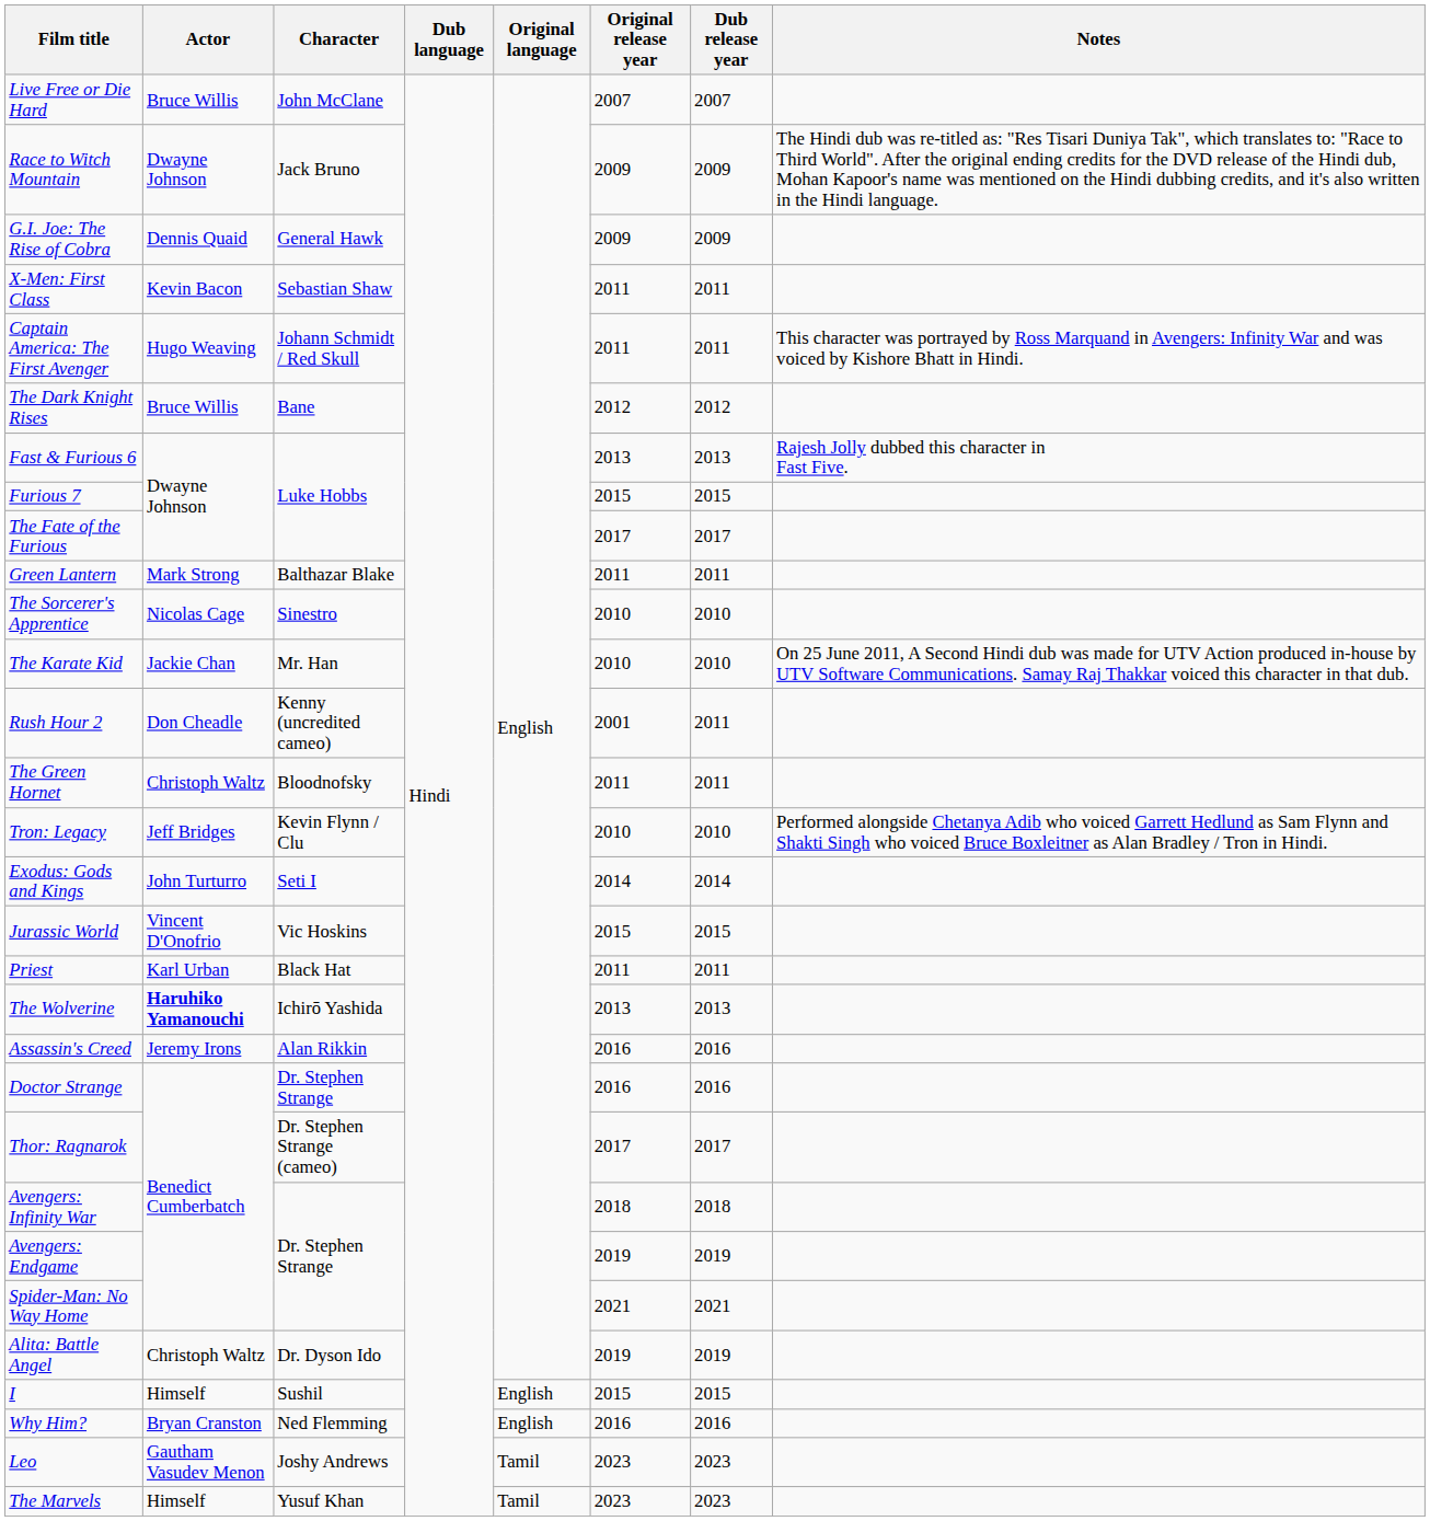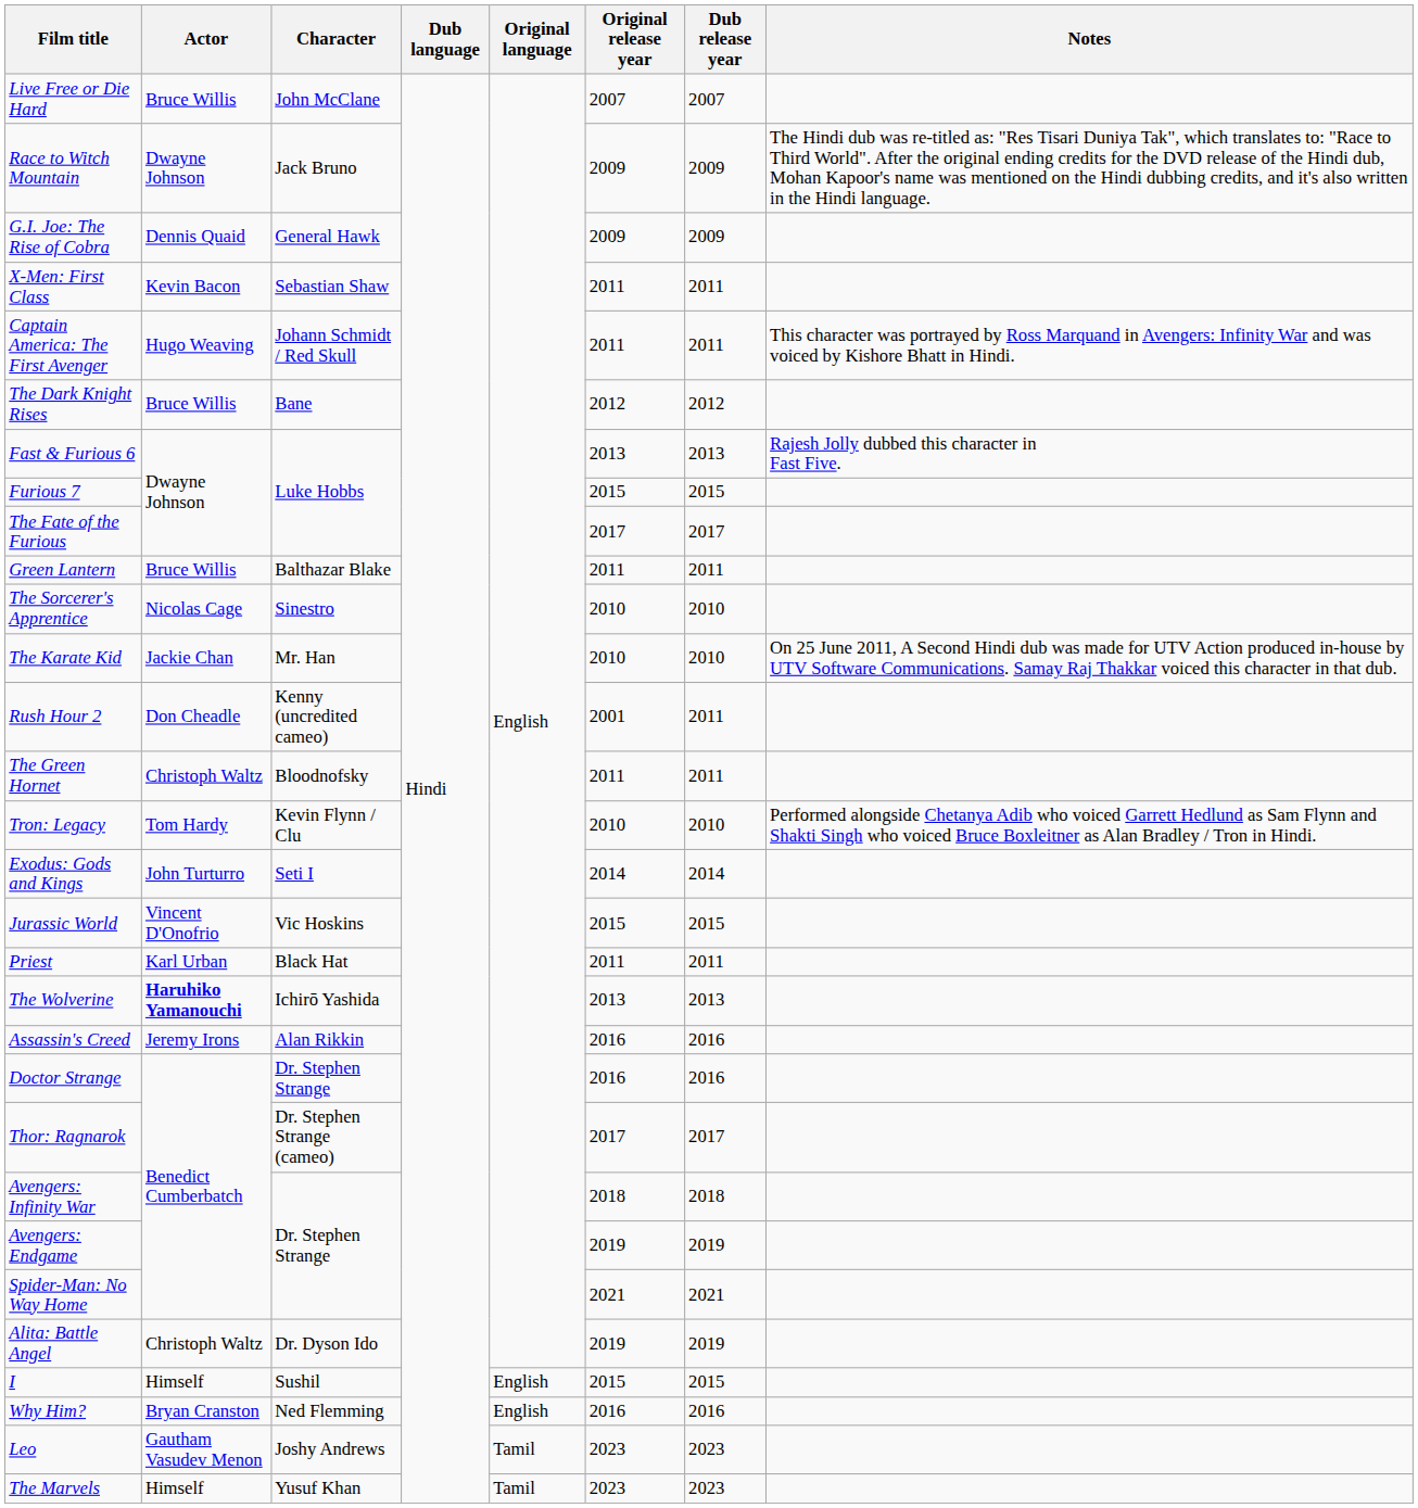 <table class="wikitable">
 <tr>
 <th>Film title</th>
 <th>Actor</th>
 <th>Character</th>
 <th>Dub language</th>
 <th>Original language</th>
 <th>Original release year</th>
 <th>Dub release year</th>
 <th>Notes</th>
 </tr>
 <tr>
 <td><em><a href='#'>Live Free or Die Hard</a></em></td>
 <td><a href='#'>Bruce Willis</a></td>
 <td><a href='#'>John McClane</a></td>
 <td rowspan="30">Hindi</td>
 <td rowspan="26">English</td>
 <td>2007</td>
 <td>2007</td>
 <td></td>
 </tr>
 <tr>
 <td><em><a href='#'>Race to Witch Mountain</a></em></td>
 <td><a href='#'>Dwayne Johnson</a></td>
 <td>Jack Bruno</td>
 <td>2009</td>
 <td>2009</td>
 <td>The Hindi dub was re-titled as: "Res Tisari Duniya Tak", which translates to: "Race to Third World". After the original ending credits for the DVD release of the Hindi dub, Mohan Kapoor's name was mentioned on the Hindi dubbing credits, and it's also written in the Hindi language.</td>
 </tr>
 <tr>
 <td><em><a href='#'>G.I. Joe: The Rise of Cobra</a></em></td>
 <td><a href='#'>Dennis Quaid</a></td>
 <td><a href='#'>General Hawk</a></td>
 <td>2009</td>
 <td>2009</td>
 <td></td>
 </tr>
 <tr>
 <td><em><a href='#'>X-Men: First Class</a></em></td>
 <td><a href='#'>Kevin Bacon</a></td>
 <td><a href='#'>Sebastian Shaw</a></td>
 <td>2011</td>
 <td>2011</td>
 <td></td>
 </tr>
 <tr>
 <td><em><a href='#'>Captain America: The First Avenger</a></em></td>
 <td><a href='#'>Hugo Weaving</a></td>
 <td><a href='#'>Johann Schmidt / Red Skull</a></td>
 <td>2011</td>
 <td>2011</td>
 <td>This character was portrayed by <a href='#'>Ross Marquand</a> in <a href='#'>Avengers: Infinity War</a> and was voiced by Kishore Bhatt in Hindi.</td>
 </tr>
 <tr>
 <td><em><a href='#'>The Dark Knight Rises</a></em></td>
 <td><a href='#'>Bruce Willis</a></td>
 <td><a href='#'>Bane</a></td>
 <td>2012</td>
 <td>2012</td>
 <td></td>
 </tr>
 <tr>
 <td><em><a href='#'>Fast & Furious 6</a></em></td>
 <td rowspan="3">Dwayne Johnson</td>
 <td rowspan="3"><a href='#'>Luke Hobbs</a></td>
 <td>2013</td>
 <td>2013</td>
 <td><a href='#'>Rajesh Jolly</a> dubbed this character in <br><a href='#'>Fast Five</a>.</td>
 </tr>
 <tr>
 <td><em><a href='#'>Furious 7</a></em></td>
 <td>2015</td>
 <td>2015</td>
 <td></td>
 </tr>
 <tr>
 <td><em><a href='#'>The Fate of the Furious</a></em></td>
 <td>2017</td>
 <td>2017</td>
 <td></td>
 </tr>
 <tr>
 <td><em><a href='#'>Green Lantern</a></em></td>
-<td><a href='#'>Mark Strong</a></td>
+<td><a href='#'>Bruce Willis</a></td>
 <td>Balthazar Blake</td>
 <td>2011</td>
 <td>2011</td>
 <td></td>
 </tr>
 <tr>
 <td><em><a href='#'>The Sorcerer's Apprentice</a></em></td>
 <td><a href='#'>Nicolas Cage</a></td>
 <td><a href='#'>Sinestro</a></td>
 <td>2010</td>
 <td>2010</td>
 <td></td>
 </tr>
 <tr>
 <td><em><a href='#'>The Karate Kid</a></em></td>
 <td><a href='#'>Jackie Chan</a></td>
 <td>Mr. Han</td>
 <td>2010</td>
 <td>2010</td>
 <td>On 25 June 2011, A Second Hindi dub was made for UTV Action produced in-house by <a href='#'>UTV Software Communications</a>. <a href='#'>Samay Raj Thakkar</a> voiced this character in that dub.</td>
 </tr>
 <tr>
 <td><em><a href='#'>Rush Hour 2</a></em></td>
 <td><a href='#'>Don Cheadle</a></td>
 <td>Kenny (uncredited cameo)</td>
 <td>2001</td>
 <td>2011</td>
 <td></td>
 </tr>
 <tr>
 <td><em><a href='#'>The Green Hornet</a></em></td>
 <td><a href='#'>Christoph Waltz</a></td>
 <td>Bloodnofsky</td>
 <td>2011</td>
 <td>2011</td>
 <td></td>
 </tr>
 <tr>
 <td><em><a href='#'>Tron: Legacy</a></em></td>
-<td><a href='#'>Jeff Bridges</a></td>
+<td><a href='#'>Tom Hardy</a></td>
 <td>Kevin Flynn / Clu</td>
 <td>2010</td>
 <td>2010</td>
 <td>Performed alongside <a href='#'>Chetanya Adib</a> who voiced <a href='#'>Garrett Hedlund</a> as Sam Flynn and <a href='#'>Shakti Singh</a> who voiced <a href='#'>Bruce Boxleitner</a> as Alan Bradley / Tron in Hindi.</td>
 </tr>
 <tr>
 <td><em><a href='#'>Exodus: Gods and Kings</a></em></td>
 <td><a href='#'>John Turturro</a></td>
 <td><a href='#'>Seti I</a></td>
 <td>2014</td>
 <td>2014</td>
 <td></td>
 </tr>
 <tr>
 <td><em><a href='#'>Jurassic World</a></em></td>
 <td><a href='#'>Vincent D'Onofrio</a></td>
 <td>Vic Hoskins</td>
 <td>2015</td>
 <td>2015</td>
 <td></td>
 </tr>
 <tr>
 <td><em><a href='#'>Priest</a></em></td>
 <td><a href='#'>Karl Urban</a></td>
 <td>Black Hat</td>
 <td>2011</td>
 <td>2011</td>
 <td></td>
 </tr>
 <tr>
 <td><em><a href='#'>The Wolverine</a></em></td>
 <td><strong><a href='#'>Haruhiko Yamanouchi</a></strong></td>
 <td>Ichirō Yashida</td>
 <td>2013</td>
 <td>2013</td>
 <td></td>
 </tr>
 <tr>
 <td><em><a href='#'>Assassin's Creed</a></em></td>
 <td><a href='#'>Jeremy Irons</a></td>
 <td><a href='#'>Alan Rikkin</a></td>
 <td>2016</td>
 <td>2016</td>
 <td></td>
 </tr>
 <tr>
 <td><em><a href='#'>Doctor Strange</a></em></td>
 <td rowspan="5"><a href='#'>Benedict Cumberbatch</a></td>
 <td><a href='#'>Dr. Stephen Strange</a></td>
 <td>2016</td>
 <td>2016</td>
 <td></td>
 </tr>
 <tr>
 <td><em><a href='#'>Thor: Ragnarok</a></em></td>
 <td>Dr. Stephen Strange<br>(cameo)</td>
 <td>2017</td>
 <td>2017</td>
 <td></td>
 </tr>
 <tr>
 <td><em><a href='#'>Avengers: Infinity War</a></em></td>
 <td rowspan="3">Dr. Stephen Strange</td>
 <td>2018</td>
 <td>2018</td>
 <td></td>
 </tr>
 <tr>
 <td><em><a href='#'>Avengers: Endgame</a></em></td>
 <td>2019</td>
 <td>2019</td>
 <td></td>
 </tr>
 <tr>
 <td><em><a href='#'>Spider-Man: No Way Home</a></em></td>
 <td>2021</td>
 <td>2021</td>
 <td></td>
 </tr>
 <tr>
 <td><em><a href='#'>Alita: Battle Angel</a></em></td>
 <td>Christoph Waltz</td>
 <td>Dr. Dyson Ido</td>
 <td>2019</td>
 <td>2019</td>
 <td></td>
 </tr>
 <tr>
 <td><em><a href='#'>I</a></em></td>
 <td>Himself</td>
 <td>Sushil</td>
 <td>English</td>
 <td>2015</td>
 <td>2015</td>
 <td></td>
 </tr>
 <tr>
 <td><em><a href='#'>Why Him?</a></em></td>
 <td><a href='#'>Bryan Cranston</a></td>
 <td>Ned Flemming</td>
 <td>English</td>
 <td>2016</td>
 <td>2016</td>
 <td></td>
 </tr>
 <tr>
 <td><em><a href='#'>Leo</a></em></td>
 <td><a href='#'>Gautham Vasudev Menon</a></td>
 <td>Joshy Andrews</td>
 <td>Tamil</td>
 <td>2023</td>
 <td>2023</td>
 <td></td>
 </tr>
 <tr>
 <td><em><a href='#'>The Marvels</a></em></td>
 <td>Himself</td>
 <td>Yusuf Khan</td>
 <td>Tamil</td>
 <td>2023</td>
 <td>2023</td>
 <td></td>
 </tr>
 </table>
